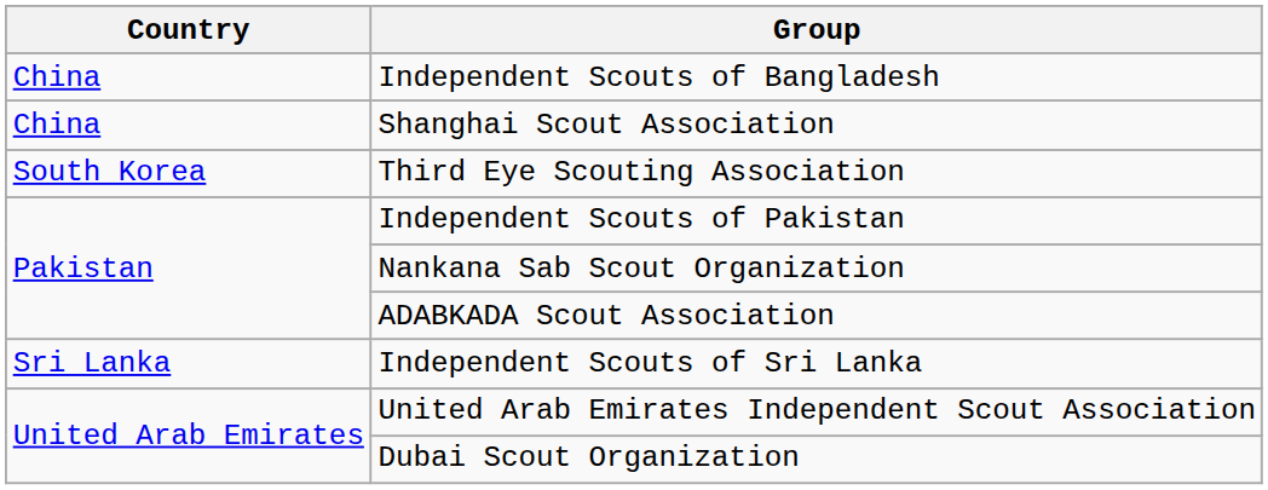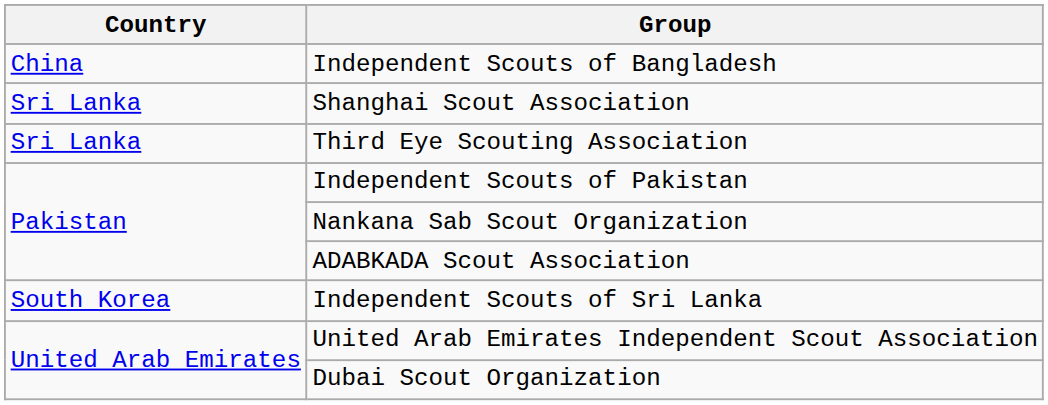 <table class="wikitable" border="1">
 <tr>
 <th>Country</th>
 <th>Group</th>
 </tr>
 <tr>
 <td><a href='#'>China</a></td>
 <td>Independent Scouts of Bangladesh</td>
 </tr>
 <tr>
-<td><a href='#'>China</a></td>
+<td><a href='#'>Sri Lanka</a></td>
 <td>Shanghai Scout Association</td>
 </tr>
 <tr>
-<td><a href='#'>South Korea</a></td>
+<td><a href='#'>Sri Lanka</a></td>
 <td>Third Eye Scouting Association</td>
 </tr>
 <tr>
 <td rowspan=3><a href='#'>Pakistan</a></td>
 <td>Independent Scouts of Pakistan</td>
 </tr>
 <tr>
 <td>Nankana Sab Scout Organization</td>
 </tr>
 <tr>
 <td>ADABKADA Scout Association</td>
 </tr>
 <tr>
-<td><a href='#'>Sri Lanka</a></td>
+<td><a href='#'>South Korea</a></td>
 <td>Independent Scouts of Sri Lanka</td>
 </tr>
 <tr>
 <td rowspan=2><a href='#'>United Arab Emirates</a></td>
 <td>United Arab Emirates Independent Scout Association</td>
 </tr>
 <tr>
 <td>Dubai Scout Organization</td>
 </tr>
 </table>
